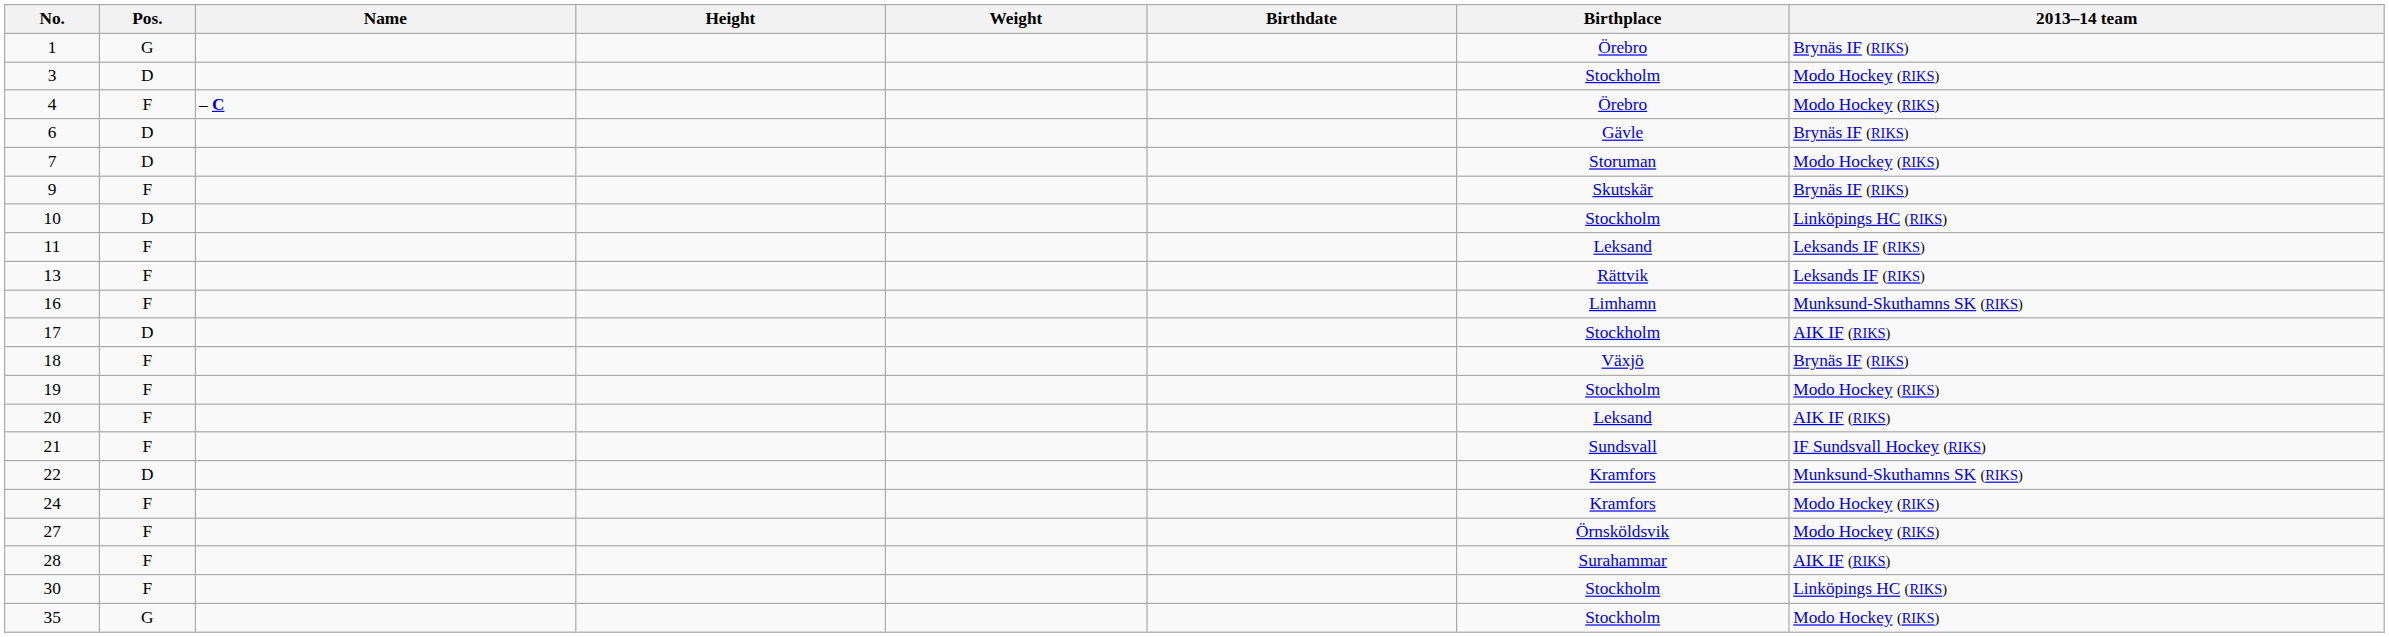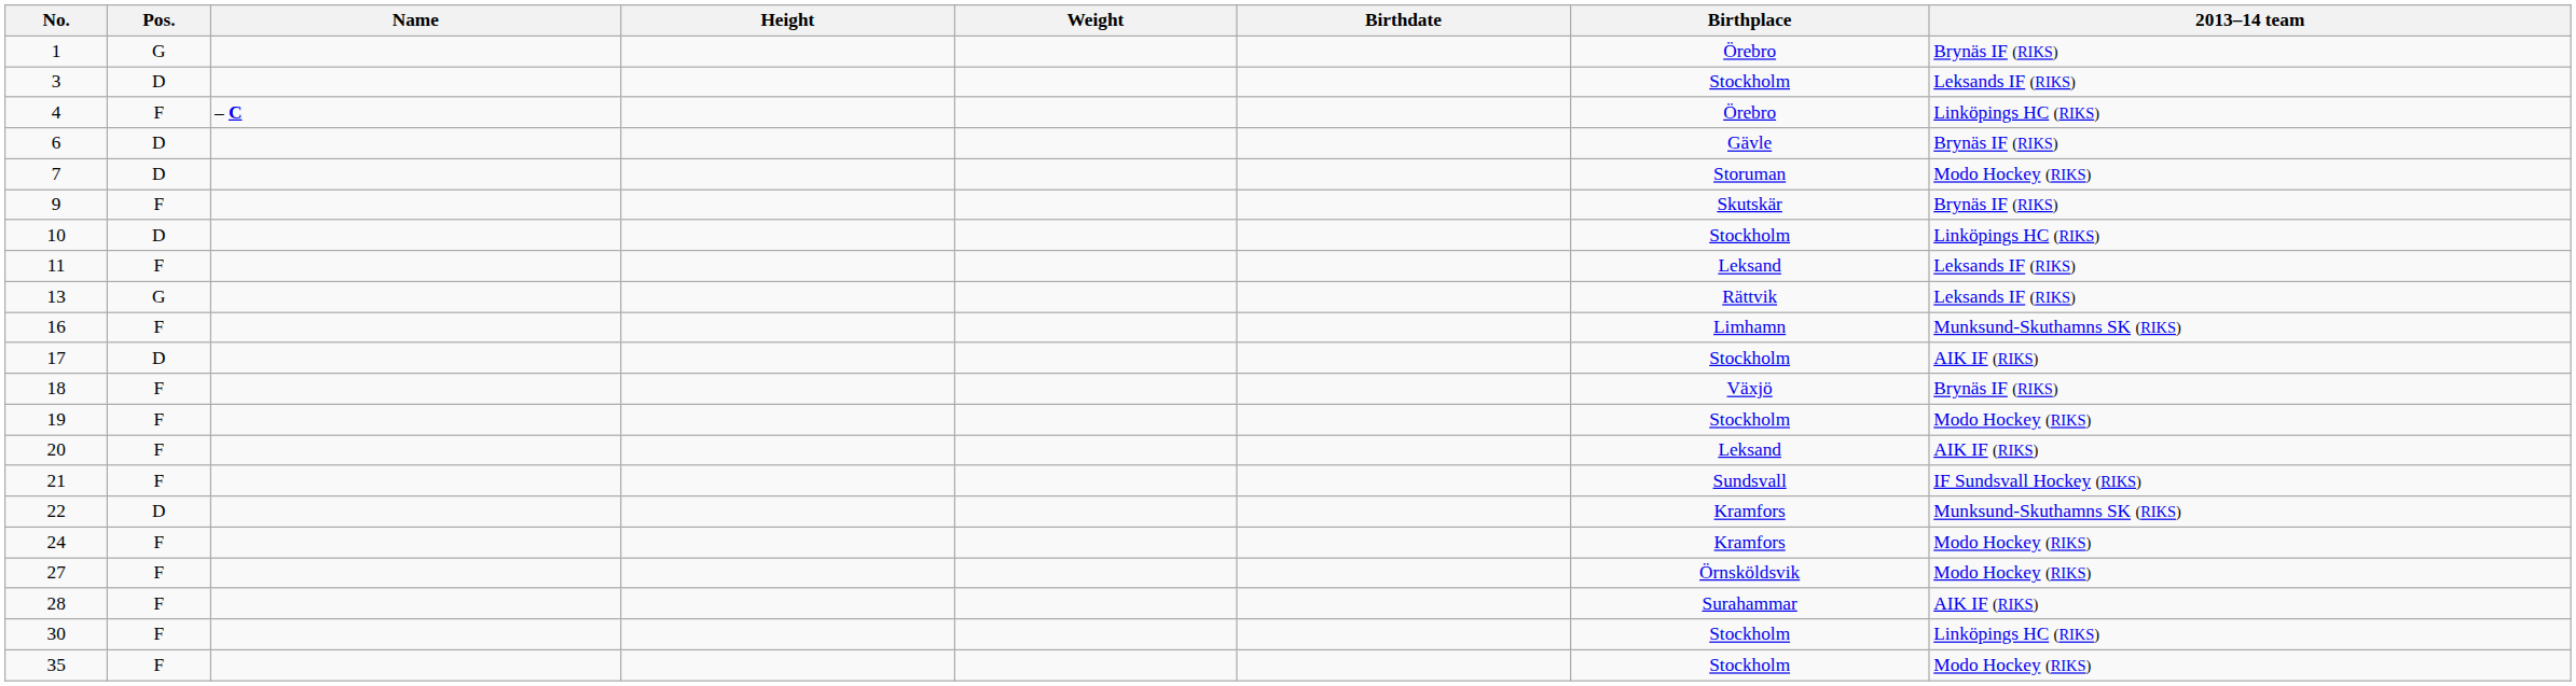 <table class="wikitable sortable" style="width:100%; font-size: 90%; text-align: center;">
 <tr>
 <th style="width:  4%;">No.</th>
 <th style="width:  4%;">Pos.</th>
 <th style="width: 16%;">Name</th>
 <th style="width: 13%;">Height</th>
 <th style="width: 11%;">Weight</th>
 <th style="width: 13%;">Birthdate</th>
 <th style="width: 14%;">Birthplace</th>
 <th style="width: 25%;">2013–14 team</th>
 </tr>
 <tr>
 <td>1</td>
 <td>G</td>
 <td style="text-align:left;"></td>
 <td></td>
 <td></td>
 <td style="text-align:right;"></td>
 <td><a href='#'>Örebro</a></td>
 <td style="text-align:left;"> <a href='#'>Brynäs IF</a> <small>(<a href='#'>RIKS</a>)</small></td>
 </tr>
 <tr>
 <td>3</td>
 <td>D</td>
 <td style="text-align:left;"></td>
 <td></td>
 <td></td>
 <td style="text-align:right;"></td>
 <td><a href='#'>Stockholm</a></td>
-<td style="text-align:left;"> <a href='#'>Modo Hockey</a> <small>(<a href='#'>RIKS</a>)</small></td>
+<td style="text-align:left;"> <a href='#'>Leksands IF</a> <small>(<a href='#'>RIKS</a>)</small></td>
 </tr>
 <tr>
 <td>4</td>
 <td>F</td>
 <td style="text-align:left;"> – <strong><a href='#'>C</a></strong></td>
 <td></td>
 <td></td>
 <td style="text-align:right;"></td>
 <td><a href='#'>Örebro</a></td>
-<td style="text-align:left;"> <a href='#'>Modo Hockey</a> <small>(<a href='#'>RIKS</a>)</small></td>
+<td style="text-align:left;"> <a href='#'>Linköpings HC</a> <small>(<a href='#'>RIKS</a>)</small></td>
 </tr>
 <tr>
 <td>6</td>
 <td>D</td>
 <td style="text-align:left;"></td>
 <td></td>
 <td></td>
 <td style="text-align:right;"></td>
 <td><a href='#'>Gävle</a></td>
 <td style="text-align:left;"> <a href='#'>Brynäs IF</a> <small>(<a href='#'>RIKS</a>)</small></td>
 </tr>
 <tr>
 <td>7</td>
 <td>D</td>
 <td style="text-align:left;"></td>
 <td></td>
 <td></td>
 <td style="text-align:right;"></td>
 <td><a href='#'>Storuman</a></td>
 <td style="text-align:left;"> <a href='#'>Modo Hockey</a> <small>(<a href='#'>RIKS</a>)</small></td>
 </tr>
 <tr>
 <td>9</td>
 <td>F</td>
 <td style="text-align:left;"></td>
 <td></td>
 <td></td>
 <td style="text-align:right;"></td>
 <td><a href='#'>Skutskär</a></td>
 <td style="text-align:left;"> <a href='#'>Brynäs IF</a> <small>(<a href='#'>RIKS</a>)</small></td>
 </tr>
 <tr>
 <td>10</td>
 <td>D</td>
 <td style="text-align:left;"></td>
 <td></td>
 <td></td>
 <td style="text-align:right;"></td>
 <td><a href='#'>Stockholm</a></td>
 <td style="text-align:left;"> <a href='#'>Linköpings HC</a> <small>(<a href='#'>RIKS</a>)</small></td>
 </tr>
 <tr>
 <td>11</td>
 <td>F</td>
 <td style="text-align:left;"></td>
 <td></td>
 <td></td>
 <td style="text-align:right;"></td>
 <td><a href='#'>Leksand</a></td>
 <td style="text-align:left;"> <a href='#'>Leksands IF</a> <small>(<a href='#'>RIKS</a>)</small></td>
 </tr>
 <tr>
 <td>13</td>
-<td>F</td>
+<td>G</td>
 <td style="text-align:left;"></td>
 <td></td>
 <td></td>
 <td style="text-align:right;"></td>
 <td><a href='#'>Rättvik</a></td>
 <td style="text-align:left;"> <a href='#'>Leksands IF</a> <small>(<a href='#'>RIKS</a>)</small></td>
 </tr>
 <tr>
 <td>16</td>
 <td>F</td>
 <td style="text-align:left;"></td>
 <td></td>
 <td></td>
 <td style="text-align:right;"></td>
 <td><a href='#'>Limhamn</a></td>
 <td style="text-align:left;"> <a href='#'>Munksund-Skuthamns SK</a> <small>(<a href='#'>RIKS</a>)</small></td>
 </tr>
 <tr>
 <td>17</td>
 <td>D</td>
 <td style="text-align:left;"></td>
 <td></td>
 <td></td>
 <td style="text-align:right;"></td>
 <td><a href='#'>Stockholm</a></td>
 <td style="text-align:left;"> <a href='#'>AIK IF</a> <small>(<a href='#'>RIKS</a>)</small></td>
 </tr>
 <tr>
 <td>18</td>
 <td>F</td>
 <td style="text-align:left;"></td>
 <td></td>
 <td></td>
 <td style="text-align:right;"></td>
 <td><a href='#'>Växjö</a></td>
 <td style="text-align:left;"> <a href='#'>Brynäs IF</a> <small>(<a href='#'>RIKS</a>)</small></td>
 </tr>
 <tr>
 <td>19</td>
 <td>F</td>
 <td style="text-align:left;"></td>
 <td></td>
 <td></td>
 <td style="text-align:right;"></td>
 <td><a href='#'>Stockholm</a></td>
 <td style="text-align:left;"> <a href='#'>Modo Hockey</a> <small>(<a href='#'>RIKS</a>)</small></td>
 </tr>
 <tr>
 <td>20</td>
 <td>F</td>
 <td style="text-align:left;"></td>
 <td></td>
 <td></td>
 <td style="text-align:right;"></td>
 <td><a href='#'>Leksand</a></td>
 <td style="text-align:left;"> <a href='#'>AIK IF</a> <small>(<a href='#'>RIKS</a>)</small></td>
 </tr>
 <tr>
 <td>21</td>
 <td>F</td>
 <td style="text-align:left;"></td>
 <td></td>
 <td></td>
 <td style="text-align:right;"></td>
 <td><a href='#'>Sundsvall</a></td>
 <td style="text-align:left;"> <a href='#'>IF Sundsvall Hockey</a> <small>(<a href='#'>RIKS</a>)</small></td>
 </tr>
 <tr>
 <td>22</td>
 <td>D</td>
 <td style="text-align:left;"></td>
 <td></td>
 <td></td>
 <td style="text-align:right;"></td>
 <td><a href='#'>Kramfors</a></td>
 <td style="text-align:left;"> <a href='#'>Munksund-Skuthamns SK</a> <small>(<a href='#'>RIKS</a>)</small></td>
 </tr>
 <tr>
 <td>24</td>
 <td>F</td>
 <td style="text-align:left;"></td>
 <td></td>
 <td></td>
 <td style="text-align:right;"></td>
 <td><a href='#'>Kramfors</a></td>
 <td style="text-align:left;"> <a href='#'>Modo Hockey</a> <small>(<a href='#'>RIKS</a>)</small></td>
 </tr>
 <tr>
 <td>27</td>
 <td>F</td>
 <td style="text-align:left;"></td>
 <td></td>
 <td></td>
 <td style="text-align:right;"></td>
 <td><a href='#'>Örnsköldsvik</a></td>
 <td style="text-align:left;"> <a href='#'>Modo Hockey</a> <small>(<a href='#'>RIKS</a>)</small></td>
 </tr>
 <tr>
 <td>28</td>
 <td>F</td>
 <td style="text-align:left;"></td>
 <td></td>
 <td></td>
 <td style="text-align:right;"></td>
 <td><a href='#'>Surahammar</a></td>
 <td style="text-align:left;"> <a href='#'>AIK IF</a> <small>(<a href='#'>RIKS</a>)</small></td>
 </tr>
 <tr>
 <td>30</td>
 <td>F</td>
 <td style="text-align:left;"></td>
 <td></td>
 <td></td>
 <td style="text-align:right;"></td>
 <td><a href='#'>Stockholm</a></td>
 <td style="text-align:left;"> <a href='#'>Linköpings HC</a> <small>(<a href='#'>RIKS</a>)</small></td>
 </tr>
 <tr>
 <td>35</td>
-<td>G</td>
+<td>F</td>
 <td style="text-align:left;"></td>
 <td></td>
 <td></td>
 <td style="text-align:right;"></td>
 <td><a href='#'>Stockholm</a></td>
 <td style="text-align:left;"> <a href='#'>Modo Hockey</a> <small>(<a href='#'>RIKS</a>)</small></td>
 </tr>
 </table>
